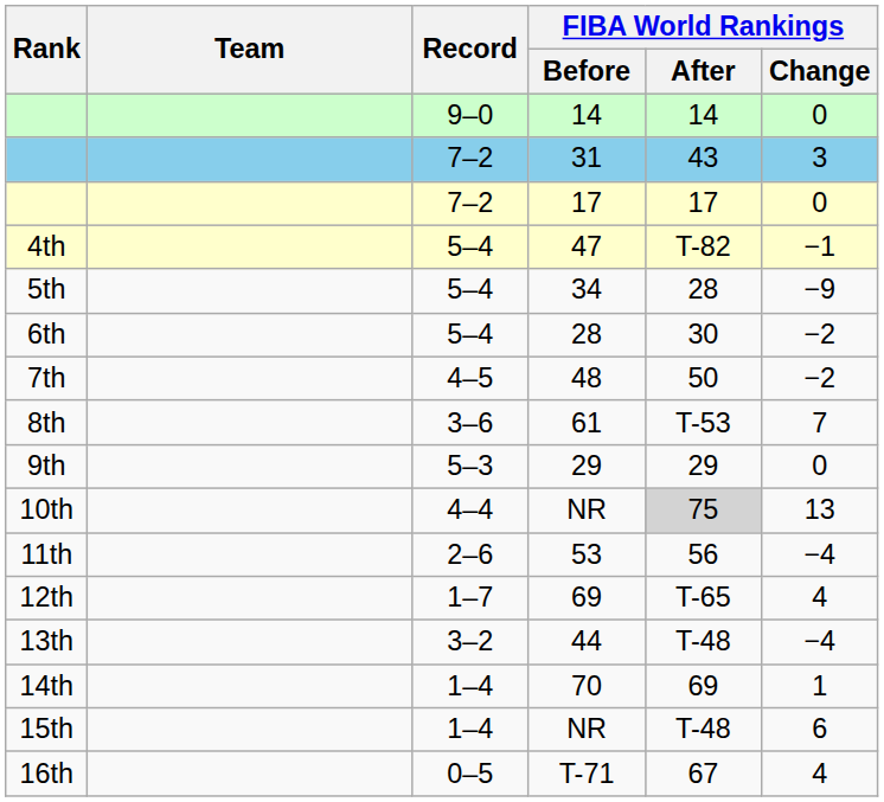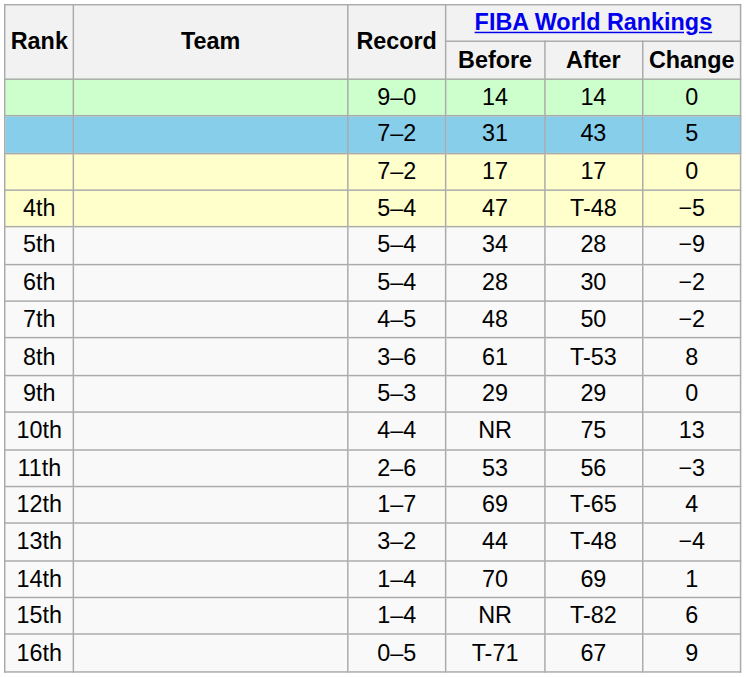 <table class=wikitable style="text-align:center">
 <tr>
 <th rowspan=2 width=40>Rank</th>
 <th rowspan=2 width=180>Team</th>
 <th rowspan=2 width=60>Record</th>
 <th colspan=3><a href='#'>FIBA World Rankings</a></th>
 </tr>
 <tr>
 <th width=60>Before</th>
 <th width=60>After</th>
 <th width=60>Change</th>
 </tr>
 <tr bgcolor=#CCFFCC>
 <td></td>
 <td align=left></td>
 <td>9–0</td>
 <td>14</td>
 <td>14</td>
 <td>0</td>
 </tr>
 <tr bgcolor=skyblue>
 <td></td>
 <td align=left></td>
 <td>7–2</td>
 <td>31</td>
 <td>43</td>
-<td>3</td>
+<td>5</td>
 </tr>
 <tr bgcolor=#FFFFCC>
 <td></td>
 <td align=left></td>
 <td>7–2</td>
 <td>17</td>
 <td>17</td>
 <td>0</td>
 </tr>
 <tr bgcolor=#FFFFCC>
 <td>4th</td>
 <td align=left></td>
 <td>5–4</td>
 <td>47</td>
-<td>T-82</td>
-<td>−1</td>
+<td>T-48</td>
+<td>−5</td>
 </tr>
 <tr>
 <td>5th</td>
 <td align=left></td>
 <td>5–4</td>
 <td>34</td>
 <td>28</td>
 <td>−9</td>
 </tr>
 <tr>
 <td>6th</td>
 <td align=left></td>
 <td>5–4</td>
 <td>28</td>
 <td>30</td>
 <td>−2</td>
 </tr>
 <tr>
 <td>7th</td>
 <td align=left></td>
 <td>4–5</td>
 <td>48</td>
 <td>50</td>
 <td>−2</td>
 </tr>
 <tr>
 <td>8th</td>
 <td align=left></td>
 <td>3–6</td>
 <td>61</td>
 <td>T-53</td>
-<td>7</td>
+<td>8</td>
 </tr>
 <tr>
 <td>9th</td>
 <td align=left></td>
 <td>5–3</td>
 <td>29</td>
 <td>29</td>
 <td>0</td>
 </tr>
 <tr>
 <td>10th</td>
 <td align=left></td>
 <td>4–4</td>
 <td>NR</td>
-<td style="background: lightgrey;">75</td>
+<td>75</td>
 <td>13</td>
 </tr>
 <tr>
 <td>11th</td>
 <td align=left></td>
 <td>2–6</td>
 <td>53</td>
 <td>56</td>
-<td>−4</td>
+<td>−3</td>
 </tr>
 <tr>
 <td>12th</td>
 <td align=left></td>
 <td>1–7</td>
 <td>69</td>
 <td>T-65</td>
 <td>4</td>
 </tr>
 <tr>
 <td>13th</td>
 <td align=left></td>
 <td>3–2</td>
 <td>44</td>
 <td>T-48</td>
 <td>−4</td>
 </tr>
 <tr>
 <td>14th</td>
 <td align=left></td>
 <td>1–4</td>
 <td>70</td>
 <td>69</td>
 <td>1</td>
 </tr>
 <tr>
 <td>15th</td>
 <td align=left></td>
 <td>1–4</td>
 <td>NR</td>
-<td>T-48</td>
+<td>T-82</td>
 <td>6</td>
 </tr>
 <tr>
 <td>16th</td>
 <td align=left></td>
 <td>0–5</td>
 <td>T-71</td>
 <td>67</td>
-<td>4</td>
+<td>9</td>
 </tr>
 </table>
